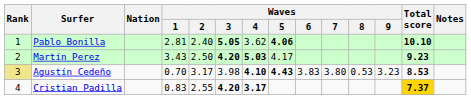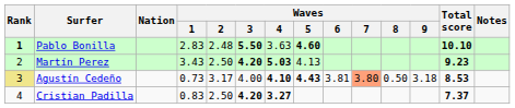 <table class="wikitable sortable" style="text-align:center">
 <tr>
 <th rowspan=2>Rank</th>
 <th rowspan=2>Surfer</th>
 <th rowspan=2>Nation</th>
 <th colspan=9>Waves</th>
 <th rowspan=2>Total<br>score</th>
 <th rowspan=2>Notes</th>
 </tr>
 <tr>
 <th>1</th>
 <th>2</th>
 <th>3</th>
 <th>4</th>
 <th>5</th>
 <th>6</th>
 <th>7</th>
 <th>8</th>
 <th>9</th>
 </tr>
 <tr bgcolor=ccffcc>
-<td>1</td>
+<td><strong>1</strong></td>
 <td align=left><a href='#'>Pablo Bonilla</a></td>
 <td align=left></td>
-<td>2.81</td>
-<td>2.40</td>
-<td><strong>5.05</strong></td>
-<td>3.62</td>
-<td><strong>4.06</strong></td>
+<td>2.83</td>
+<td>2.48</td>
+<td><strong>5.50</strong></td>
+<td>3.63</td>
+<td><strong>4.60</strong></td>
 <td></td>
 <td></td>
 <td></td>
 <td></td>
 <td><strong>10.10</strong></td>
 <td></td>
 </tr>
 <tr bgcolor=ccffcc>
 <td>2</td>
 <td align=left><a href='#'>Martín Perez</a></td>
 <td align=left></td>
 <td>3.43</td>
 <td>2.50</td>
 <td><strong>4.20</strong></td>
 <td><strong>5.03</strong></td>
-<td>4.17</td>
+<td>4.13</td>
 <td></td>
 <td></td>
 <td></td>
 <td></td>
 <td><strong>9.23</strong></td>
 <td></td>
 </tr>
 <tr>
 <td style="background: khaki;">3</td>
 <td align=left><a href='#'>Agustín Cedeño</a></td>
 <td align=left></td>
-<td>0.70</td>
+<td>0.73</td>
 <td>3.17</td>
-<td>3.98</td>
+<td>4.00</td>
 <td><strong>4.10</strong></td>
 <td><strong>4.43</strong></td>
-<td>3.83</td>
-<td>3.80</td>
-<td>0.53</td>
-<td>3.23</td>
+<td>3.81</td>
+<td style="background: lightsalmon;">3.80</td>
+<td>0.50</td>
+<td>3.18</td>
 <td><strong>8.53</strong></td>
 <td></td>
 </tr>
 <tr>
 <td>4</td>
 <td align=left><a href='#'>Cristian Padilla</a></td>
 <td align=left></td>
 <td>0.83</td>
-<td>2.55</td>
+<td>2.50</td>
 <td><strong>4.20</strong></td>
-<td><strong>3.17</strong></td>
+<td><strong>3.27</strong></td>
 <td></td>
 <td></td>
 <td></td>
 <td></td>
 <td></td>
-<td style="background: gold;"><strong>7.37</strong></td>
+<td><strong>7.37</strong></td>
 <td></td>
 </tr>
 </table>
